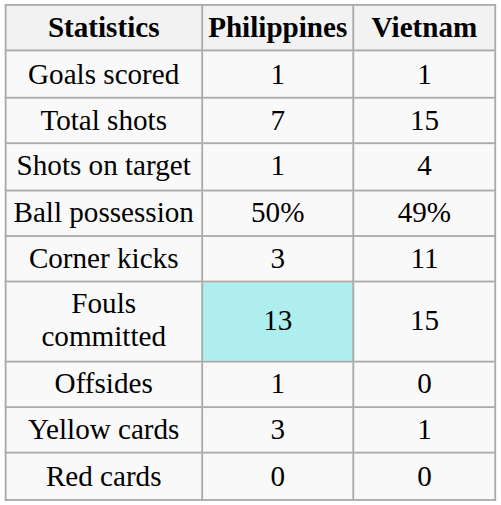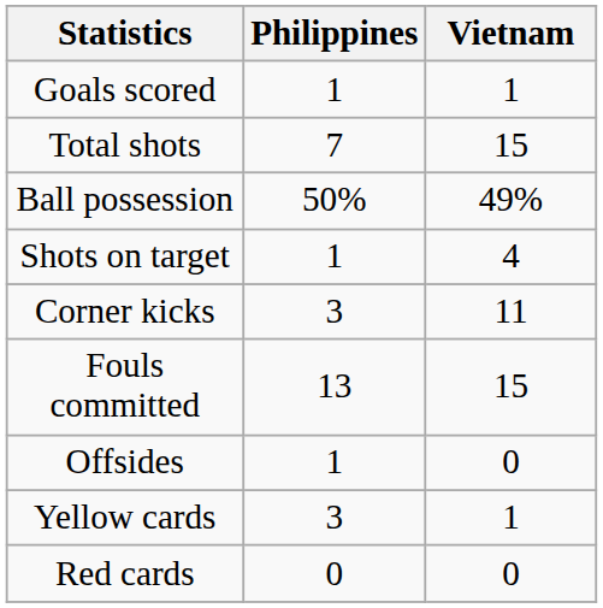 <table class="wikitable" style="text-align:center; margin:auto;">
 <tr>
 <th scope=col width=100>Statistics</th>
 <th scope=col width=70>Philippines</th>
 <th scope=col width=70>Vietnam</th>
 </tr>
 <tr>
 <td>Goals scored</td>
 <td>1</td>
 <td>1</td>
 </tr>
 <tr>
 <td>Total shots</td>
 <td>7</td>
 <td>15</td>
 </tr>
 <tr>
+<td>Ball possession</td>
+<td>50%</td>
+<td>49%</td>
+</tr>
+<tr>
 <td>Shots on target</td>
 <td>1</td>
 <td>4</td>
-</tr>
-<tr>
-<td>Ball possession</td>
-<td>50%</td>
-<td>49%</td>
 </tr>
 <tr>
 <td>Corner kicks</td>
 <td>3</td>
 <td>11</td>
 </tr>
 <tr>
 <td>Fouls committed</td>
-<td style="background: paleturquoise;">13</td>
+<td>13</td>
 <td>15</td>
 </tr>
 <tr>
 <td>Offsides</td>
 <td>1</td>
 <td>0</td>
 </tr>
 <tr>
 <td>Yellow cards</td>
 <td>3</td>
 <td>1</td>
 </tr>
 <tr>
 <td>Red cards</td>
 <td>0</td>
 <td>0</td>
 </tr>
 </table>
